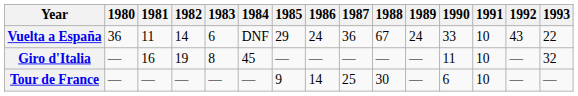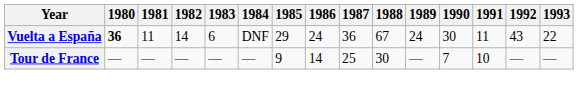 <table class="wikitable">
 <tr>
 <th>Year</th>
 <th>1980</th>
 <th>1981</th>
 <th>1982</th>
 <th>1983</th>
 <th>1984</th>
 <th>1985</th>
 <th>1986</th>
 <th>1987</th>
 <th>1988</th>
 <th>1989</th>
 <th>1990</th>
 <th>1991</th>
 <th>1992</th>
 <th>1993</th>
 </tr>
 <tr>
 <th> <a href='#'>Vuelta a España</a></th>
-<td>36</td>
+<td><strong>36</strong></td>
 <td>11</td>
 <td>14</td>
 <td>6</td>
 <td>DNF</td>
 <td>29</td>
 <td>24</td>
 <td>36</td>
 <td>67</td>
 <td>24</td>
-<td>33</td>
-<td>10</td>
+<td>30</td>
+<td>11</td>
 <td>43</td>
 <td>22</td>
-</tr>
-<tr>
-<th> <a href='#'>Giro d'Italia</a></th>
-<td>—</td>
-<td>16</td>
-<td>19</td>
-<td>8</td>
-<td>45</td>
-<td>—</td>
-<td>—</td>
-<td>—</td>
-<td>—</td>
-<td>—</td>
-<td>11</td>
-<td>10</td>
-<td>—</td>
-<td>32</td>
 </tr>
 <tr>
 <th> <a href='#'>Tour de France</a></th>
 <td>—</td>
 <td>—</td>
 <td>—</td>
 <td>—</td>
 <td>—</td>
 <td>9</td>
 <td>14</td>
 <td>25</td>
 <td>30</td>
 <td>—</td>
-<td>6</td>
+<td>7</td>
 <td>10</td>
 <td>—</td>
 <td>—</td>
 </tr>
 </table>
